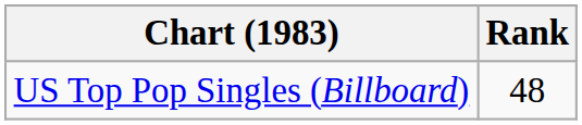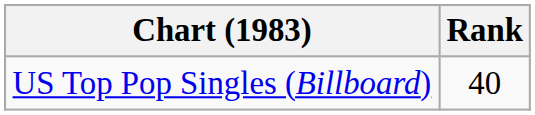 <table class="wikitable">
 <tr>
 <th>Chart (1983)</th>
 <th>Rank</th>
 </tr>
 <tr>
 <td><a href='#'>US Top Pop Singles (<em>Billboard</em>)</a></td>
-<td align="center">48</td>
+<td align="center">40</td>
 </tr>
 </table>
